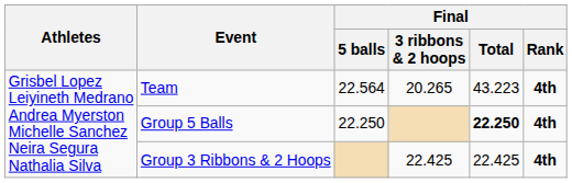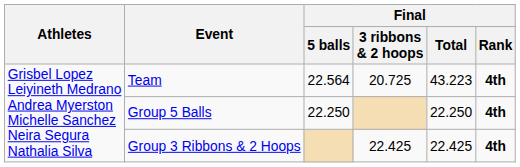 <table class="wikitable" style="font-size:90%">
 <tr>
 <th rowspan="2">Athletes</th>
 <th rowspan="2">Event</th>
 <th colspan="4">Final</th>
 </tr>
 <tr>
 <th>5 balls</th>
 <th>3 ribbons<br>& 2 hoops</th>
 <th>Total</th>
 <th>Rank</th>
 </tr>
 <tr>
 <td rowspan=3><a href='#'>Grisbel Lopez</a><br><a href='#'>Leiyineth Medrano</a><br><a href='#'>Andrea Myerston</a><br><a href='#'>Michelle Sanchez</a><br><a href='#'>Neira Segura</a><br><a href='#'>Nathalia Silva</a></td>
 <td><a href='#'>Team</a></td>
 <td align=center>22.564</td>
-<td align=center>20.265</td>
+<td align=center>20.725</td>
 <td align=center>43.223</td>
 <td align=center><strong>4th</strong></td>
 </tr>
 <tr>
 <td><a href='#'>Group 5 Balls</a></td>
 <td align=center>22.250</td>
 <td bgcolor=wheat></td>
-<td align=center><strong>22.250</strong></td>
+<td align=center>22.250</td>
 <td align=center><strong>4th</strong></td>
 </tr>
 <tr>
 <td><a href='#'>Group 3 Ribbons & 2 Hoops</a></td>
 <td bgcolor=wheat></td>
 <td align=center>22.425</td>
 <td align=center>22.425</td>
 <td align=center><strong>4th</strong></td>
 </tr>
 </table>
